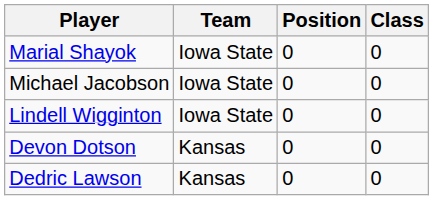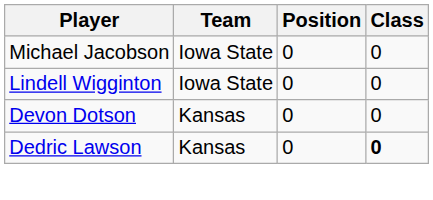 <table class="wikitable">
 <tr>
 <th>Player</th>
 <th>Team</th>
 <th>Position</th>
 <th>Class</th>
-</tr>
-<tr>
-<td><a href='#'>Marial Shayok</a></td>
-<td>Iowa State</td>
-<td>0</td>
-<td>0</td>
 </tr>
 <tr>
 <td>Michael Jacobson</td>
 <td>Iowa State</td>
 <td>0</td>
 <td>0</td>
 </tr>
 <tr>
 <td><a href='#'>Lindell Wigginton</a></td>
 <td>Iowa State</td>
 <td>0</td>
 <td>0</td>
 </tr>
 <tr>
 <td><a href='#'>Devon Dotson</a></td>
 <td>Kansas</td>
 <td>0</td>
 <td>0</td>
 </tr>
 <tr>
 <td><a href='#'>Dedric Lawson</a></td>
 <td>Kansas</td>
 <td>0</td>
-<td>0</td>
+<td><strong>0</strong></td>
 </tr>
 </table>
